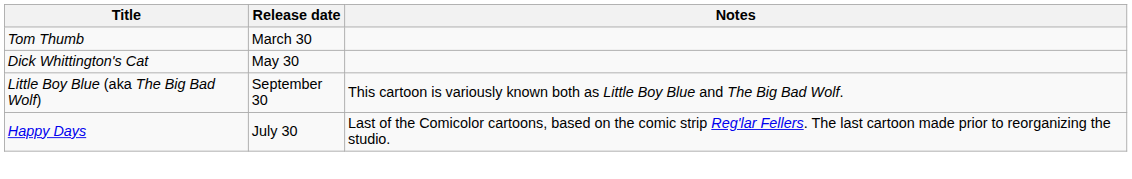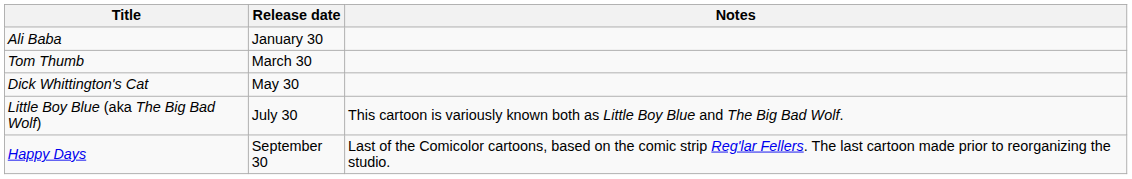 <table class="wikitable">
 <tr>
 <th>Title</th>
 <th>Release date</th>
 <th>Notes</th>
+</tr>
+<tr>
+<td><em>Ali Baba</em></td>
+<td>January 30</td>
+<td></td>
 </tr>
 <tr>
 <td><em>Tom Thumb</em></td>
 <td>March 30</td>
 <td></td>
 </tr>
 <tr>
 <td><em>Dick Whittington's Cat</em></td>
 <td>May 30</td>
 <td></td>
 </tr>
 <tr>
 <td><em>Little Boy Blue</em> (aka <em>The Big Bad Wolf</em>)</td>
-<td>September 30</td>
+<td>July 30</td>
 <td>This cartoon is variously known both as <em>Little Boy Blue</em> and <em>The Big Bad Wolf</em>.</td>
 </tr>
 <tr>
 <td><em><a href='#'>Happy Days</a></em></td>
-<td>July 30</td>
+<td>September 30</td>
 <td>Last of the Comicolor cartoons, based on the comic strip <em><a href='#'>Reg'lar Fellers</a></em>. The last cartoon made prior to reorganizing the studio.</td>
 </tr>
 </table>
